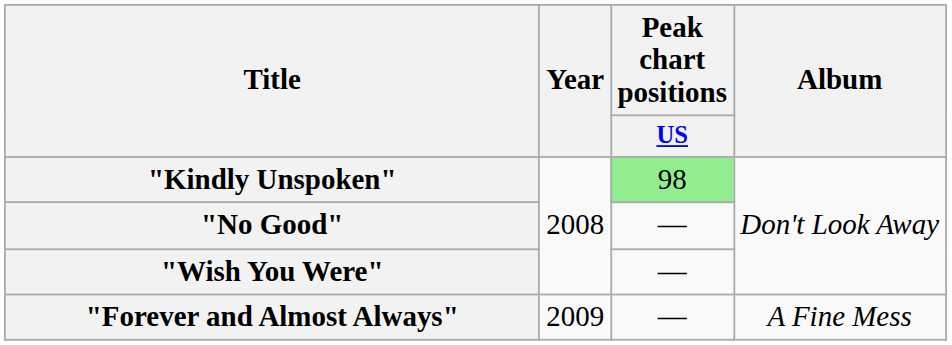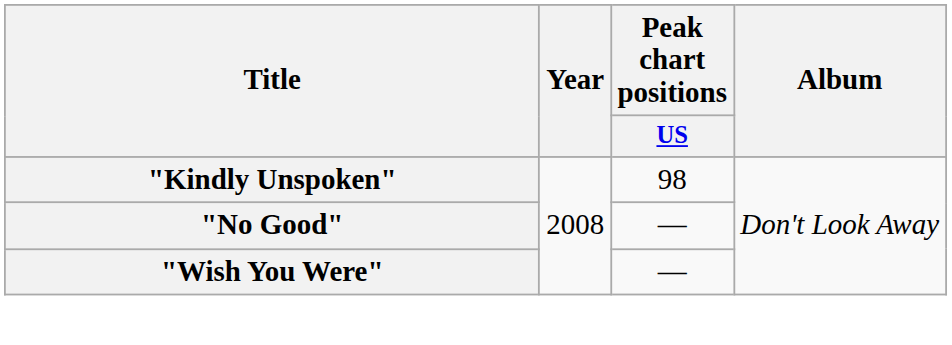 <table class="wikitable plainrowheaders" style="text-align:center;">
 <tr>
 <th scope="col" rowspan="2" style="width:18em;">Title</th>
 <th scope="col" rowspan="2">Year</th>
 <th scope="col" colspan="1">Peak chart positions</th>
 <th scope="col" rowspan="2">Album</th>
 </tr>
 <tr>
 <th scope="col" style="width:3em;font-size:85%;"><a href='#'>US</a><br></th>
 </tr>
 <tr>
 <th scope="row">"Kindly Unspoken"</th>
 <td rowspan="3">2008</td>
-<td style="background: lightgreen;">98</td>
+<td>98</td>
 <td rowspan="3"><em>Don't Look Away</em></td>
 </tr>
 <tr>
 <th scope="row">"No Good"</th>
 <td>—</td>
 </tr>
 <tr>
 <th scope="row">"Wish You Were"</th>
 <td>—</td>
 </tr>
-<tr>
-<th scope="row">"Forever and Almost Always"</th>
-<td>2009</td>
-<td>—</td>
-<td><em>A Fine Mess</em></td>
-</tr>
 </table>
